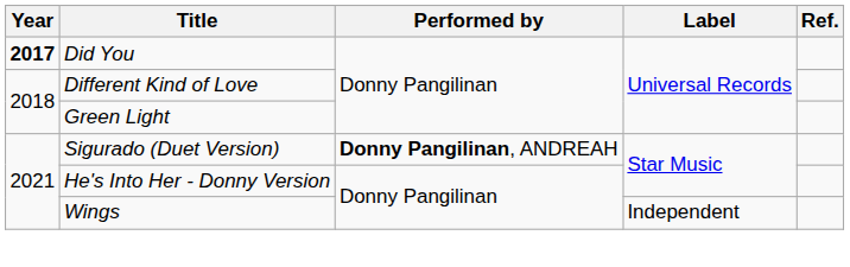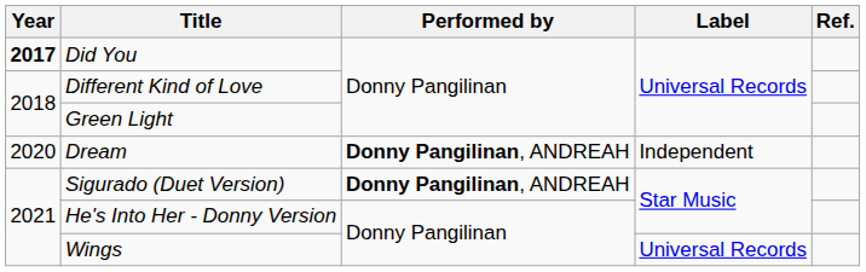 <table class="wikitable">
 <tr>
 <th>Year</th>
 <th>Title</th>
 <th>Performed by</th>
 <th>Label</th>
 <th>Ref.</th>
 </tr>
 <tr>
 <td><strong>2017</strong></td>
 <td><em>Did You</em></td>
 <td rowspan="3">Donny Pangilinan</td>
 <td rowspan="3"><a href='#'>Universal Records</a></td>
 <td></td>
 </tr>
 <tr>
 <td rowspan="2">2018</td>
 <td><em>Different Kind of Love</em></td>
 <td></td>
 </tr>
 <tr>
 <td><em>Green Light</em></td>
 <td></td>
 </tr>
 <tr>
+<td>2020</td>
+<td><em>Dream</em></td>
+<td><strong>Donny Pangilinan</strong>, ANDREAH</td>
+<td>Independent</td>
+<td></td>
+</tr>
+<tr>
 <td rowspan="3">2021</td>
 <td><em>Sigurado (Duet Version)</em></td>
 <td><strong>Donny Pangilinan</strong>, ANDREAH</td>
 <td rowspan="2"><a href='#'>Star Music</a></td>
 <td></td>
 </tr>
 <tr>
 <td><em>He's Into Her - Donny Version</em></td>
 <td rowspan="2">Donny Pangilinan</td>
 <td></td>
 </tr>
 <tr>
 <td><em>Wings</em></td>
-<td>Independent</td>
+<td><a href='#'>Universal Records</a></td>
 <td></td>
 </tr>
 </table>
